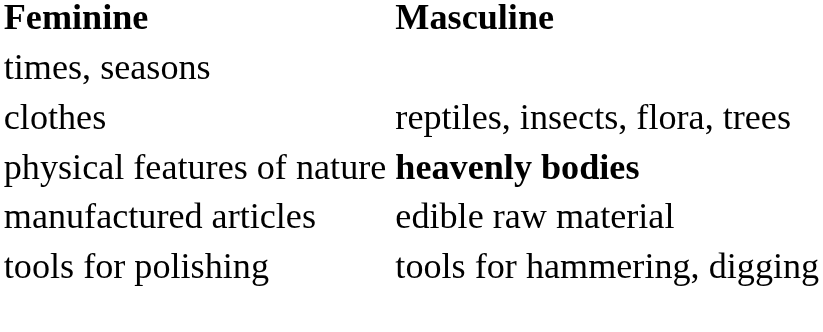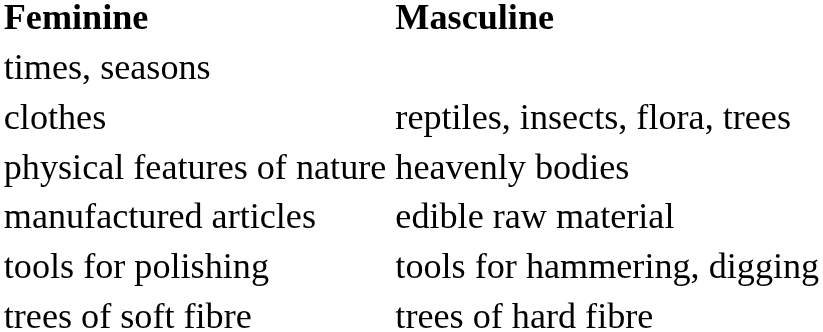 <table>
 <tr>
 <td><strong>Feminine</strong></td>
 <td><strong>Masculine</strong></td>
 </tr>
 <tr>
 <td>times, seasons</td>
 </tr>
 <tr>
 <td>clothes</td>
 <td>reptiles, insects, flora, trees</td>
 </tr>
 <tr>
 <td>physical features of nature</td>
-<td><strong>heavenly bodies</strong></td>
+<td>heavenly bodies</td>
 </tr>
 <tr>
 <td>manufactured articles</td>
 <td>edible raw material</td>
 </tr>
 <tr>
 <td>tools for polishing</td>
 <td>tools for hammering, digging</td>
 </tr>
+<tr>
+<td>trees of soft fibre</td>
+<td>trees of hard fibre</td>
+</tr>
 </table>
